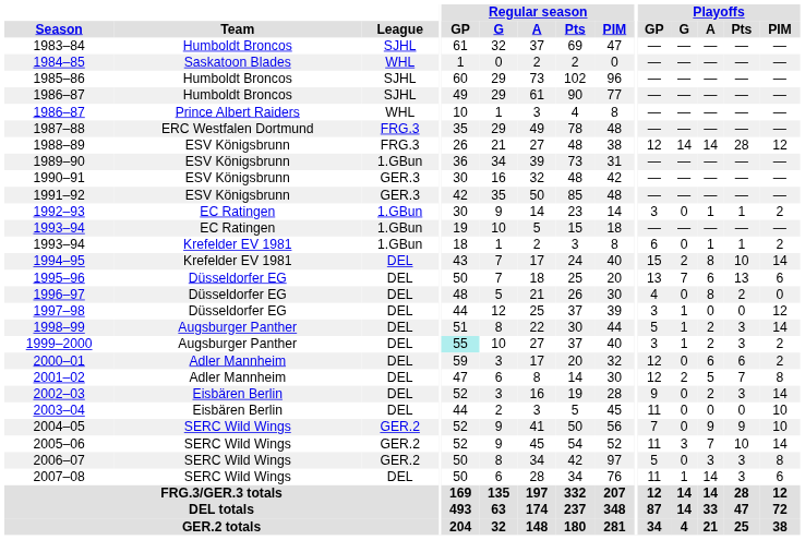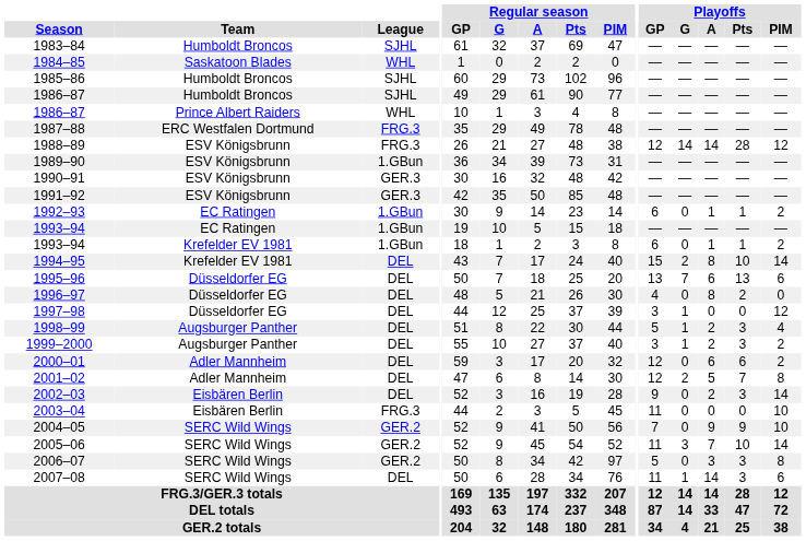 <table border="0" cellpadding="1" cellspacing="0" style="text-align:center; width:60em">
 <tr bgcolor="#e0e0e0">
 <th colspan="3" bgcolor="#ffffff"></th>
 <th rowspan="99" bgcolor="#ffffff"></th>
 <th colspan="5"><a href='#'>Regular season</a></th>
 <th rowspan="99" bgcolor="#ffffff"></th>
 <th colspan="5"><a href='#'>Playoffs</a></th>
 </tr>
 <tr bgcolor="#e0e0e0">
 <th><a href='#'>Season</a></th>
 <th>Team</th>
 <th>League</th>
 <th>GP</th>
 <th><a href='#'>G</a></th>
 <th><a href='#'>A</a></th>
 <th><a href='#'>Pts</a></th>
 <th><a href='#'>PIM</a></th>
 <th>GP</th>
 <th>G</th>
 <th>A</th>
 <th>Pts</th>
 <th>PIM</th>
 </tr>
 <tr>
 <td>1983–84</td>
 <td><a href='#'>Humboldt Broncos</a></td>
 <td><a href='#'>SJHL</a></td>
 <td>61</td>
 <td>32</td>
 <td>37</td>
 <td>69</td>
 <td>47</td>
 <td>—</td>
 <td>—</td>
 <td>—</td>
 <td>—</td>
 <td>—</td>
 </tr>
 <tr bgcolor="#f0f0f0">
 <td><a href='#'>1984–85</a></td>
 <td><a href='#'>Saskatoon Blades</a></td>
 <td><a href='#'>WHL</a></td>
 <td>1</td>
 <td>0</td>
 <td>2</td>
 <td>2</td>
 <td>0</td>
 <td>—</td>
 <td>—</td>
 <td>—</td>
 <td>—</td>
 <td>—</td>
 </tr>
 <tr>
 <td>1985–86</td>
 <td>Humboldt Broncos</td>
 <td>SJHL</td>
 <td>60</td>
 <td>29</td>
 <td>73</td>
 <td>102</td>
 <td>96</td>
 <td>—</td>
 <td>—</td>
 <td>—</td>
 <td>—</td>
 <td>—</td>
 </tr>
 <tr bgcolor="#f0f0f0">
 <td>1986–87</td>
 <td>Humboldt Broncos</td>
 <td>SJHL</td>
 <td>49</td>
 <td>29</td>
 <td>61</td>
 <td>90</td>
 <td>77</td>
 <td>—</td>
 <td>—</td>
 <td>—</td>
 <td>—</td>
 <td>—</td>
 </tr>
 <tr>
 <td><a href='#'>1986–87</a></td>
 <td><a href='#'>Prince Albert Raiders</a></td>
 <td>WHL</td>
 <td>10</td>
 <td>1</td>
 <td>3</td>
 <td>4</td>
 <td>8</td>
 <td>—</td>
 <td>—</td>
 <td>—</td>
 <td>—</td>
 <td>—</td>
 </tr>
 <tr bgcolor="#f0f0f0">
 <td>1987–88</td>
 <td>ERC Westfalen Dortmund</td>
 <td><a href='#'>FRG.3</a></td>
 <td>35</td>
 <td>29</td>
 <td>49</td>
 <td>78</td>
 <td>48</td>
 <td>—</td>
 <td>—</td>
 <td>—</td>
 <td>—</td>
 <td>—</td>
 </tr>
 <tr>
 <td>1988–89</td>
 <td>ESV Königsbrunn</td>
 <td>FRG.3</td>
 <td>26</td>
 <td>21</td>
 <td>27</td>
 <td>48</td>
 <td>38</td>
 <td>12</td>
 <td>14</td>
 <td>14</td>
 <td>28</td>
 <td>12</td>
 </tr>
 <tr bgcolor="#f0f0f0">
 <td>1989–90</td>
 <td>ESV Königsbrunn</td>
 <td>1.GBun</td>
 <td>36</td>
 <td>34</td>
 <td>39</td>
 <td>73</td>
 <td>31</td>
 <td>—</td>
 <td>—</td>
 <td>—</td>
 <td>—</td>
 <td>—</td>
 </tr>
 <tr>
 <td>1990–91</td>
 <td>ESV Königsbrunn</td>
 <td>GER.3</td>
 <td>30</td>
 <td>16</td>
 <td>32</td>
 <td>48</td>
 <td>42</td>
 <td>—</td>
 <td>—</td>
 <td>—</td>
 <td>—</td>
 <td>—</td>
 </tr>
 <tr bgcolor="#f0f0f0">
 <td>1991–92</td>
 <td>ESV Königsbrunn</td>
 <td>GER.3</td>
 <td>42</td>
 <td>35</td>
 <td>50</td>
 <td>85</td>
 <td>48</td>
 <td>—</td>
 <td>—</td>
 <td>—</td>
 <td>—</td>
 <td>—</td>
 </tr>
 <tr>
 <td><a href='#'>1992–93</a></td>
 <td><a href='#'>EC Ratingen</a></td>
 <td><a href='#'>1.GBun</a></td>
 <td>30</td>
 <td>9</td>
 <td>14</td>
 <td>23</td>
 <td>14</td>
-<td>3</td>
+<td>6</td>
 <td>0</td>
 <td>1</td>
 <td>1</td>
 <td>2</td>
 </tr>
 <tr bgcolor="#f0f0f0">
 <td><a href='#'>1993–94</a></td>
 <td>EC Ratingen</td>
 <td>1.GBun</td>
 <td>19</td>
 <td>10</td>
 <td>5</td>
 <td>15</td>
 <td>18</td>
 <td>—</td>
 <td>—</td>
 <td>—</td>
 <td>—</td>
 <td>—</td>
 </tr>
 <tr>
 <td>1993–94</td>
 <td><a href='#'>Krefelder EV 1981</a></td>
 <td>1.GBun</td>
 <td>18</td>
 <td>1</td>
 <td>2</td>
 <td>3</td>
 <td>8</td>
 <td>6</td>
 <td>0</td>
 <td>1</td>
 <td>1</td>
 <td>2</td>
 </tr>
 <tr bgcolor="#f0f0f0">
 <td><a href='#'>1994–95</a></td>
 <td>Krefelder EV 1981</td>
 <td><a href='#'>DEL</a></td>
 <td>43</td>
 <td>7</td>
 <td>17</td>
 <td>24</td>
 <td>40</td>
 <td>15</td>
 <td>2</td>
 <td>8</td>
 <td>10</td>
 <td>14</td>
 </tr>
 <tr>
 <td><a href='#'>1995–96</a></td>
 <td><a href='#'>Düsseldorfer EG</a></td>
 <td>DEL</td>
 <td>50</td>
 <td>7</td>
 <td>18</td>
 <td>25</td>
 <td>20</td>
 <td>13</td>
 <td>7</td>
 <td>6</td>
 <td>13</td>
 <td>6</td>
 </tr>
 <tr bgcolor="#f0f0f0">
 <td><a href='#'>1996–97</a></td>
 <td>Düsseldorfer EG</td>
 <td>DEL</td>
 <td>48</td>
 <td>5</td>
 <td>21</td>
 <td>26</td>
 <td>30</td>
 <td>4</td>
 <td>0</td>
 <td>8</td>
 <td>2</td>
 <td>0</td>
 </tr>
 <tr>
 <td><a href='#'>1997–98</a></td>
 <td>Düsseldorfer EG</td>
 <td>DEL</td>
 <td>44</td>
 <td>12</td>
 <td>25</td>
 <td>37</td>
 <td>39</td>
 <td>3</td>
 <td>1</td>
 <td>0</td>
 <td>0</td>
 <td>12</td>
 </tr>
 <tr bgcolor="#f0f0f0">
 <td><a href='#'>1998–99</a></td>
 <td><a href='#'>Augsburger Panther</a></td>
 <td>DEL</td>
 <td>51</td>
 <td>8</td>
 <td>22</td>
 <td>30</td>
 <td>44</td>
 <td>5</td>
 <td>1</td>
 <td>2</td>
 <td>3</td>
-<td>14</td>
+<td>4</td>
 </tr>
 <tr>
 <td><a href='#'>1999–2000</a></td>
 <td>Augsburger Panther</td>
 <td>DEL</td>
-<td style="background: paleturquoise;">55</td>
+<td>55</td>
 <td>10</td>
 <td>27</td>
 <td>37</td>
 <td>40</td>
 <td>3</td>
 <td>1</td>
 <td>2</td>
 <td>3</td>
 <td>2</td>
 </tr>
 <tr bgcolor="#f0f0f0">
 <td><a href='#'>2000–01</a></td>
 <td><a href='#'>Adler Mannheim</a></td>
 <td>DEL</td>
 <td>59</td>
 <td>3</td>
 <td>17</td>
 <td>20</td>
 <td>32</td>
 <td>12</td>
 <td>0</td>
 <td>6</td>
 <td>6</td>
 <td>2</td>
 </tr>
 <tr>
 <td><a href='#'>2001–02</a></td>
 <td>Adler Mannheim</td>
 <td>DEL</td>
 <td>47</td>
 <td>6</td>
 <td>8</td>
 <td>14</td>
 <td>30</td>
 <td>12</td>
 <td>2</td>
 <td>5</td>
 <td>7</td>
 <td>8</td>
 </tr>
 <tr bgcolor="#f0f0f0">
 <td><a href='#'>2002–03</a></td>
 <td><a href='#'>Eisbären Berlin</a></td>
 <td>DEL</td>
 <td>52</td>
 <td>3</td>
 <td>16</td>
 <td>19</td>
 <td>28</td>
 <td>9</td>
 <td>0</td>
 <td>2</td>
 <td>3</td>
 <td>14</td>
 </tr>
 <tr>
 <td><a href='#'>2003–04</a></td>
 <td>Eisbären Berlin</td>
-<td>DEL</td>
+<td>FRG.3</td>
 <td>44</td>
 <td>2</td>
 <td>3</td>
 <td>5</td>
 <td>45</td>
 <td>11</td>
 <td>0</td>
 <td>0</td>
 <td>0</td>
 <td>10</td>
 </tr>
 <tr bgcolor="#f0f0f0">
 <td>2004–05</td>
 <td><a href='#'>SERC Wild Wings</a></td>
 <td><a href='#'>GER.2</a></td>
 <td>52</td>
 <td>9</td>
 <td>41</td>
 <td>50</td>
 <td>56</td>
 <td>7</td>
 <td>0</td>
 <td>9</td>
 <td>9</td>
 <td>10</td>
 </tr>
 <tr>
 <td>2005–06</td>
 <td>SERC Wild Wings</td>
 <td>GER.2</td>
 <td>52</td>
 <td>9</td>
 <td>45</td>
 <td>54</td>
 <td>52</td>
 <td>11</td>
 <td>3</td>
 <td>7</td>
 <td>10</td>
 <td>14</td>
 </tr>
 <tr bgcolor="#f0f0f0">
 <td>2006–07</td>
 <td>SERC Wild Wings</td>
 <td>GER.2</td>
 <td>50</td>
 <td>8</td>
 <td>34</td>
 <td>42</td>
 <td>97</td>
 <td>5</td>
 <td>0</td>
 <td>3</td>
 <td>3</td>
 <td>8</td>
 </tr>
 <tr>
 <td>2007–08</td>
 <td>SERC Wild Wings</td>
 <td>DEL</td>
 <td>50</td>
 <td>6</td>
 <td>28</td>
 <td>34</td>
 <td>76</td>
 <td>11</td>
 <td>1</td>
 <td>14</td>
 <td>3</td>
 <td>6</td>
 </tr>
 <tr bgcolor="#e0e0e0">
 <th colspan="3">FRG.3/GER.3 totals</th>
 <th>169</th>
 <th>135</th>
 <th>197</th>
 <th>332</th>
 <th>207</th>
 <th>12</th>
 <th>14</th>
 <th>14</th>
 <th>28</th>
 <th>12</th>
 </tr>
 <tr bgcolor="#e0e0e0">
 <th colspan="3">DEL totals</th>
 <th>493</th>
 <th>63</th>
 <th>174</th>
 <th>237</th>
 <th>348</th>
 <th>87</th>
 <th>14</th>
 <th>33</th>
 <th>47</th>
 <th>72</th>
 </tr>
 <tr bgcolor="#e0e0e0">
 <th colspan="3">GER.2 totals</th>
 <th>204</th>
 <th>32</th>
 <th>148</th>
 <th>180</th>
 <th>281</th>
 <th>34</th>
 <th>4</th>
 <th>21</th>
 <th>25</th>
 <th>38</th>
 </tr>
 </table>
